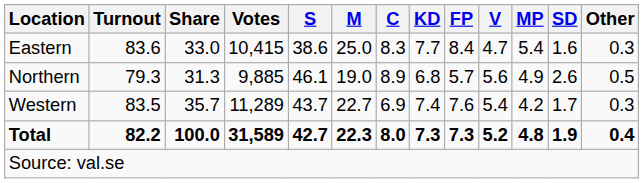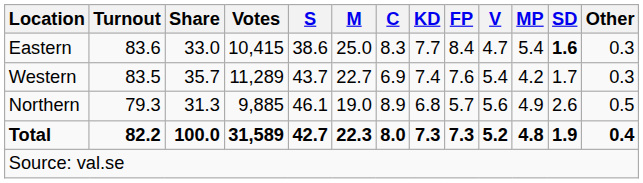 <table class="wikitable sortable" style=text-align:right>
 <tr>
 <th>Location</th>
 <th>Turnout</th>
 <th>Share</th>
 <th>Votes</th>
 <th><a href='#'>S</a></th>
 <th><a href='#'>M</a></th>
 <th><a href='#'>C</a></th>
 <th><a href='#'>KD</a></th>
 <th><a href='#'>FP</a></th>
 <th><a href='#'>V</a></th>
 <th><a href='#'>MP</a></th>
 <th><a href='#'>SD</a></th>
 <th>Other</th>
 </tr>
 <tr>
 <td align=left>Eastern</td>
 <td>83.6</td>
 <td>33.0</td>
 <td>10,415</td>
 <td>38.6</td>
 <td>25.0</td>
 <td>8.3</td>
 <td>7.7</td>
 <td>8.4</td>
 <td>4.7</td>
 <td>5.4</td>
-<td>1.6</td>
+<td><strong>1.6</strong></td>
+<td>0.3</td>
+</tr>
+<tr>
+<td align=left>Western</td>
+<td>83.5</td>
+<td>35.7</td>
+<td>11,289</td>
+<td>43.7</td>
+<td>22.7</td>
+<td>6.9</td>
+<td>7.4</td>
+<td>7.6</td>
+<td>5.4</td>
+<td>4.2</td>
+<td>1.7</td>
 <td>0.3</td>
 </tr>
 <tr>
 <td align=left>Northern</td>
 <td>79.3</td>
 <td>31.3</td>
 <td>9,885</td>
 <td>46.1</td>
 <td>19.0</td>
 <td>8.9</td>
 <td>6.8</td>
 <td>5.7</td>
 <td>5.6</td>
 <td>4.9</td>
 <td>2.6</td>
 <td>0.5</td>
-</tr>
-<tr>
-<td align=left>Western</td>
-<td>83.5</td>
-<td>35.7</td>
-<td>11,289</td>
-<td>43.7</td>
-<td>22.7</td>
-<td>6.9</td>
-<td>7.4</td>
-<td>7.6</td>
-<td>5.4</td>
-<td>4.2</td>
-<td>1.7</td>
-<td>0.3</td>
 </tr>
 <tr>
 <td align=left><strong>Total</strong></td>
 <td><strong>82.2</strong></td>
 <td><strong>100.0</strong></td>
 <td><strong>31,589</strong></td>
 <td><strong>42.7</strong></td>
 <td><strong>22.3</strong></td>
 <td><strong>8.0</strong></td>
 <td><strong>7.3</strong></td>
 <td><strong>7.3</strong></td>
 <td><strong>5.2</strong></td>
 <td><strong>4.8</strong></td>
 <td><strong>1.9</strong></td>
 <td><strong>0.4</strong></td>
 </tr>
 <tr>
 <td align=left colspan=13>Source: val.se </td>
 </tr>
 </table>
